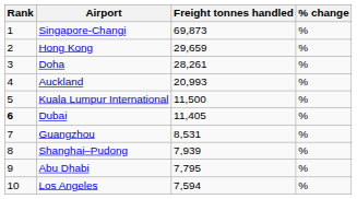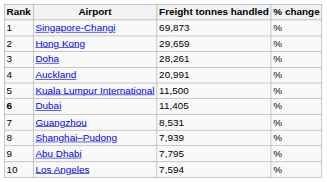 <table class="wikitable sortable" width= align=>
 <tr style="background:lightgrey;">
 <th>Rank</th>
 <th>Airport</th>
 <th>Freight tonnes handled</th>
 <th>% change</th>
 </tr>
 <tr>
 <td>1</td>
 <td><a href='#'>Singapore-Changi</a></td>
 <td>69,873</td>
 <td>%</td>
 </tr>
 <tr>
 <td>2</td>
 <td><a href='#'>Hong Kong</a></td>
 <td>29,659</td>
 <td>%</td>
 </tr>
 <tr>
 <td>3</td>
 <td><a href='#'>Doha</a></td>
 <td>28,261</td>
 <td>%</td>
 </tr>
 <tr>
 <td>4</td>
 <td><a href='#'>Auckland</a></td>
-<td>20,993</td>
+<td>20,991</td>
 <td>%</td>
 </tr>
 <tr>
 <td>5</td>
 <td><a href='#'>Kuala Lumpur International</a></td>
 <td>11,500</td>
 <td>%</td>
 </tr>
 <tr>
 <td><strong>6</strong></td>
 <td><a href='#'>Dubai</a></td>
 <td>11,405</td>
 <td>%</td>
 </tr>
 <tr>
 <td>7</td>
 <td><a href='#'>Guangzhou</a></td>
 <td>8,531</td>
 <td>%</td>
 </tr>
 <tr>
 <td>8</td>
 <td><a href='#'>Shanghai–Pudong</a></td>
 <td>7,939</td>
 <td>%</td>
 </tr>
 <tr>
 <td>9</td>
 <td><a href='#'>Abu Dhabi</a></td>
 <td>7,795</td>
 <td>%</td>
 </tr>
 <tr>
 <td>10</td>
 <td><a href='#'>Los Angeles</a></td>
 <td>7,594</td>
 <td>%</td>
 </tr>
 </table>
